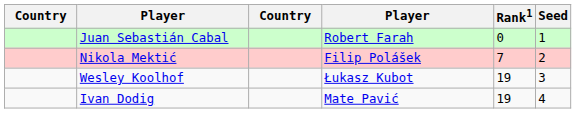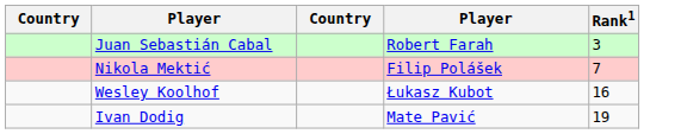 <table class="sortable wikitable">
 <tr>
 <th width="70">Country</th>
 <th width="175">Player</th>
 <th width="70">Country</th>
 <th width="175">Player</th>
 <th>Rank<sup>1</sup></th>
-<th>Seed</th>
 </tr>
 <tr style="background:#cfc;">
 <td></td>
 <td><a href='#'>Juan Sebastián Cabal</a></td>
 <td></td>
 <td><a href='#'>Robert Farah</a></td>
-<td>0</td>
-<td>1</td>
+<td>3</td>
 </tr>
 <tr style="background:#fcc;">
 <td></td>
 <td><a href='#'>Nikola Mektić</a></td>
 <td></td>
 <td><a href='#'>Filip Polášek</a></td>
 <td>7</td>
-<td>2</td>
 </tr>
 <tr>
 <td></td>
 <td><a href='#'>Wesley Koolhof</a></td>
 <td></td>
 <td><a href='#'>Łukasz Kubot</a></td>
-<td>19</td>
-<td>3</td>
+<td>16</td>
 </tr>
 <tr>
 <td></td>
 <td><a href='#'>Ivan Dodig</a></td>
 <td></td>
 <td><a href='#'>Mate Pavić</a></td>
 <td>19</td>
-<td>4</td>
 </tr>
 </table>
